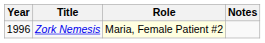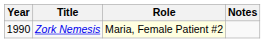 <table class="wikitable sortable">
 <tr>
 <th>Year</th>
 <th>Title</th>
 <th>Role</th>
 <th class="unsortable">Notes</th>
 </tr>
 <tr>
-<td>1996</td>
+<td>1990</td>
 <td><em><a href='#'>Zork Nemesis</a></em></td>
 <td style="background: lightyellow;">Maria, Female Patient #2</td>
 <td></td>
 </tr>
 </table>
